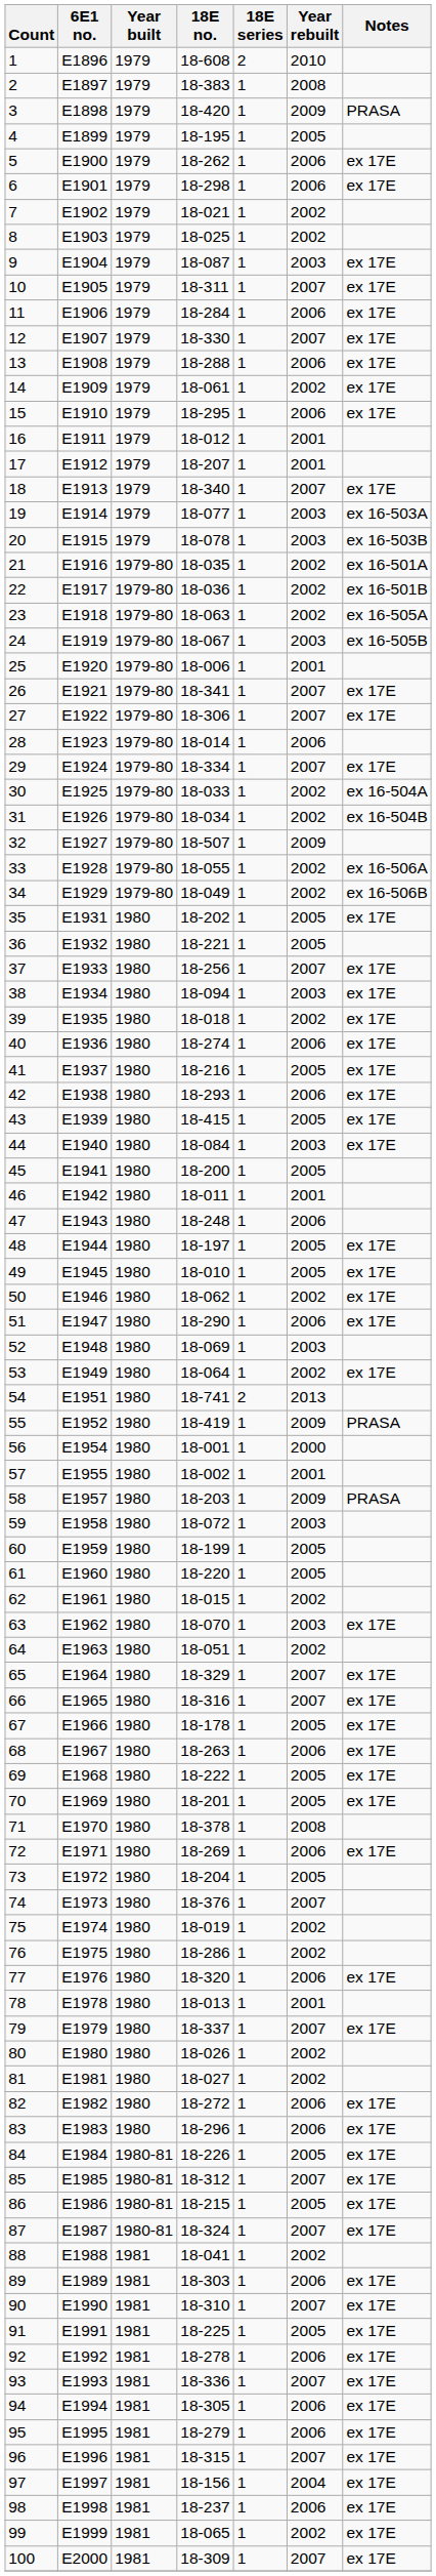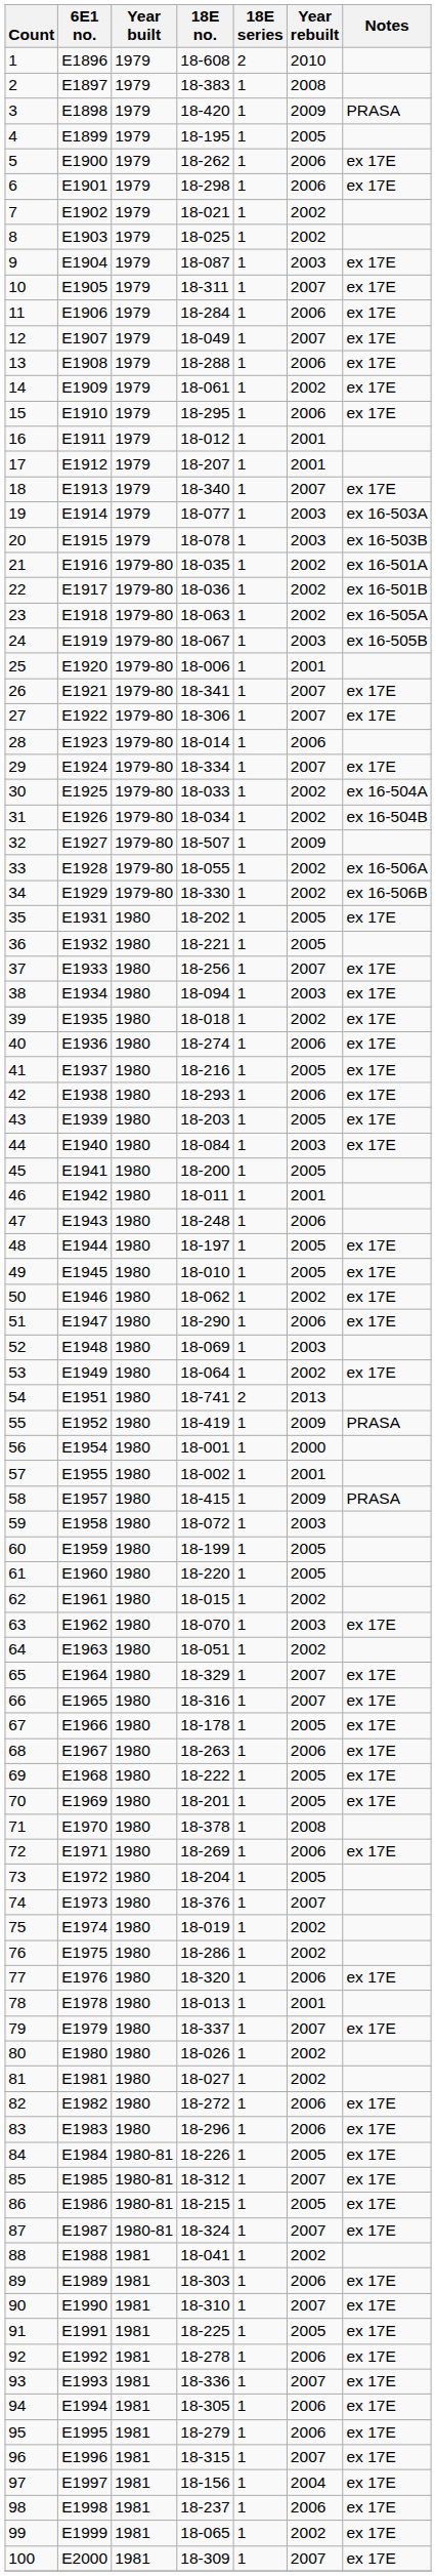 <table class="wikitable collapsible collapsed sortable" style="margin:0.5em auto; font-size:100%;">
 <tr>
 <th><br>Count</th>
 <th>6E1<br>no.</th>
 <th>Year<br>built</th>
 <th>18E<br>no.</th>
 <th>18E<br>series</th>
 <th>Year<br>rebuilt</th>
 <th>Notes</th>
 </tr>
 <tr>
 <td>1</td>
 <td>E1896</td>
 <td>1979</td>
 <td>18-608</td>
 <td>2</td>
 <td>2010</td>
 <td></td>
 </tr>
 <tr>
 <td>2</td>
 <td>E1897</td>
 <td>1979</td>
 <td>18-383</td>
 <td>1</td>
 <td>2008</td>
 <td></td>
 </tr>
 <tr>
 <td>3</td>
 <td>E1898</td>
 <td>1979</td>
 <td>18-420</td>
 <td>1</td>
 <td>2009</td>
 <td>PRASA</td>
 </tr>
 <tr>
 <td>4</td>
 <td>E1899</td>
 <td>1979</td>
 <td>18-195</td>
 <td>1</td>
 <td>2005</td>
 <td></td>
 </tr>
 <tr>
 <td>5</td>
 <td>E1900</td>
 <td>1979</td>
 <td>18-262</td>
 <td>1</td>
 <td>2006</td>
 <td>ex 17E</td>
 </tr>
 <tr>
 <td>6</td>
 <td>E1901</td>
 <td>1979</td>
 <td>18-298</td>
 <td>1</td>
 <td>2006</td>
 <td>ex 17E</td>
 </tr>
 <tr>
 <td>7</td>
 <td>E1902</td>
 <td>1979</td>
 <td>18-021</td>
 <td>1</td>
 <td>2002</td>
 <td></td>
 </tr>
 <tr>
 <td>8</td>
 <td>E1903</td>
 <td>1979</td>
 <td>18-025</td>
 <td>1</td>
 <td>2002</td>
 <td></td>
 </tr>
 <tr>
 <td>9</td>
 <td>E1904</td>
 <td>1979</td>
 <td>18-087</td>
 <td>1</td>
 <td>2003</td>
 <td>ex 17E</td>
 </tr>
 <tr>
 <td>10</td>
 <td>E1905</td>
 <td>1979</td>
 <td>18-311</td>
 <td>1</td>
 <td>2007</td>
 <td>ex 17E</td>
 </tr>
 <tr>
 <td>11</td>
 <td>E1906</td>
 <td>1979</td>
 <td>18-284</td>
 <td>1</td>
 <td>2006</td>
 <td>ex 17E</td>
 </tr>
 <tr>
 <td>12</td>
 <td>E1907</td>
 <td>1979</td>
-<td>18-330</td>
+<td>18-049</td>
 <td>1</td>
 <td>2007</td>
 <td>ex 17E</td>
 </tr>
 <tr>
 <td>13</td>
 <td>E1908</td>
 <td>1979</td>
 <td>18-288</td>
 <td>1</td>
 <td>2006</td>
 <td>ex 17E</td>
 </tr>
 <tr>
 <td>14</td>
 <td>E1909</td>
 <td>1979</td>
 <td>18-061</td>
 <td>1</td>
 <td>2002</td>
 <td>ex 17E</td>
 </tr>
 <tr>
 <td>15</td>
 <td>E1910</td>
 <td>1979</td>
 <td>18-295</td>
 <td>1</td>
 <td>2006</td>
 <td>ex 17E</td>
 </tr>
 <tr>
 <td>16</td>
 <td>E1911</td>
 <td>1979</td>
 <td>18-012</td>
 <td>1</td>
 <td>2001</td>
 <td></td>
 </tr>
 <tr>
 <td>17</td>
 <td>E1912</td>
 <td>1979</td>
 <td>18-207</td>
 <td>1</td>
 <td>2001</td>
 <td></td>
 </tr>
 <tr>
 <td>18</td>
 <td>E1913</td>
 <td>1979</td>
 <td>18-340</td>
 <td>1</td>
 <td>2007</td>
 <td>ex 17E</td>
 </tr>
 <tr>
 <td>19</td>
 <td>E1914</td>
 <td>1979</td>
 <td>18-077</td>
 <td>1</td>
 <td>2003</td>
 <td>ex 16-503A</td>
 </tr>
 <tr>
 <td>20</td>
 <td>E1915</td>
 <td>1979</td>
 <td>18-078</td>
 <td>1</td>
 <td>2003</td>
 <td>ex 16-503B</td>
 </tr>
 <tr>
 <td>21</td>
 <td>E1916</td>
 <td>1979-80</td>
 <td>18-035</td>
 <td>1</td>
 <td>2002</td>
 <td>ex 16-501A</td>
 </tr>
 <tr>
 <td>22</td>
 <td>E1917</td>
 <td>1979-80</td>
 <td>18-036</td>
 <td>1</td>
 <td>2002</td>
 <td>ex 16-501B</td>
 </tr>
 <tr>
 <td>23</td>
 <td>E1918</td>
 <td>1979-80</td>
 <td>18-063</td>
 <td>1</td>
 <td>2002</td>
 <td>ex 16-505A</td>
 </tr>
 <tr>
 <td>24</td>
 <td>E1919</td>
 <td>1979-80</td>
 <td>18-067</td>
 <td>1</td>
 <td>2003</td>
 <td>ex 16-505B</td>
 </tr>
 <tr>
 <td>25</td>
 <td>E1920</td>
 <td>1979-80</td>
 <td>18-006</td>
 <td>1</td>
 <td>2001</td>
 <td></td>
 </tr>
 <tr>
 <td>26</td>
 <td>E1921</td>
 <td>1979-80</td>
 <td>18-341</td>
 <td>1</td>
 <td>2007</td>
 <td>ex 17E</td>
 </tr>
 <tr>
 <td>27</td>
 <td>E1922</td>
 <td>1979-80</td>
 <td>18-306</td>
 <td>1</td>
 <td>2007</td>
 <td>ex 17E</td>
 </tr>
 <tr>
 <td>28</td>
 <td>E1923</td>
 <td>1979-80</td>
 <td>18-014</td>
 <td>1</td>
 <td>2006</td>
 <td></td>
 </tr>
 <tr>
 <td>29</td>
 <td>E1924</td>
 <td>1979-80</td>
 <td>18-334</td>
 <td>1</td>
 <td>2007</td>
 <td>ex 17E</td>
 </tr>
 <tr>
 <td>30</td>
 <td>E1925</td>
 <td>1979-80</td>
 <td>18-033</td>
 <td>1</td>
 <td>2002</td>
 <td>ex 16-504A</td>
 </tr>
 <tr>
 <td>31</td>
 <td>E1926</td>
 <td>1979-80</td>
 <td>18-034</td>
 <td>1</td>
 <td>2002</td>
 <td>ex 16-504B</td>
 </tr>
 <tr>
 <td>32</td>
 <td>E1927</td>
 <td>1979-80</td>
 <td>18-507</td>
 <td>1</td>
 <td>2009</td>
 <td></td>
 </tr>
 <tr>
 <td>33</td>
 <td>E1928</td>
 <td>1979-80</td>
 <td>18-055</td>
 <td>1</td>
 <td>2002</td>
 <td>ex 16-506A</td>
 </tr>
 <tr>
 <td>34</td>
 <td>E1929</td>
 <td>1979-80</td>
-<td>18-049</td>
+<td>18-330</td>
 <td>1</td>
 <td>2002</td>
 <td>ex 16-506B</td>
 </tr>
 <tr>
 <td>35</td>
 <td>E1931</td>
 <td>1980</td>
 <td>18-202</td>
 <td>1</td>
 <td>2005</td>
 <td>ex 17E</td>
 </tr>
 <tr>
 <td>36</td>
 <td>E1932</td>
 <td>1980</td>
 <td>18-221</td>
 <td>1</td>
 <td>2005</td>
 <td></td>
 </tr>
 <tr>
 <td>37</td>
 <td>E1933</td>
 <td>1980</td>
 <td>18-256</td>
 <td>1</td>
 <td>2007</td>
 <td>ex 17E</td>
 </tr>
 <tr>
 <td>38</td>
 <td>E1934</td>
 <td>1980</td>
 <td>18-094</td>
 <td>1</td>
 <td>2003</td>
 <td>ex 17E</td>
 </tr>
 <tr>
 <td>39</td>
 <td>E1935</td>
 <td>1980</td>
 <td>18-018</td>
 <td>1</td>
 <td>2002</td>
 <td>ex 17E</td>
 </tr>
 <tr>
 <td>40</td>
 <td>E1936</td>
 <td>1980</td>
 <td>18-274</td>
 <td>1</td>
 <td>2006</td>
 <td>ex 17E</td>
 </tr>
 <tr>
 <td>41</td>
 <td>E1937</td>
 <td>1980</td>
 <td>18-216</td>
 <td>1</td>
 <td>2005</td>
 <td>ex 17E</td>
 </tr>
 <tr>
 <td>42</td>
 <td>E1938</td>
 <td>1980</td>
 <td>18-293</td>
 <td>1</td>
 <td>2006</td>
 <td>ex 17E</td>
 </tr>
 <tr>
 <td>43</td>
 <td>E1939</td>
 <td>1980</td>
-<td>18-415</td>
+<td>18-203</td>
 <td>1</td>
 <td>2005</td>
 <td>ex 17E</td>
 </tr>
 <tr>
 <td>44</td>
 <td>E1940</td>
 <td>1980</td>
 <td>18-084</td>
 <td>1</td>
 <td>2003</td>
 <td>ex 17E</td>
 </tr>
 <tr>
 <td>45</td>
 <td>E1941</td>
 <td>1980</td>
 <td>18-200</td>
 <td>1</td>
 <td>2005</td>
 <td></td>
 </tr>
 <tr>
 <td>46</td>
 <td>E1942</td>
 <td>1980</td>
 <td>18-011</td>
 <td>1</td>
 <td>2001</td>
 <td></td>
 </tr>
 <tr>
 <td>47</td>
 <td>E1943</td>
 <td>1980</td>
 <td>18-248</td>
 <td>1</td>
 <td>2006</td>
 <td></td>
 </tr>
 <tr>
 <td>48</td>
 <td>E1944</td>
 <td>1980</td>
 <td>18-197</td>
 <td>1</td>
 <td>2005</td>
 <td>ex 17E</td>
 </tr>
 <tr>
 <td>49</td>
 <td>E1945</td>
 <td>1980</td>
 <td>18-010</td>
 <td>1</td>
 <td>2005</td>
 <td>ex 17E</td>
 </tr>
 <tr>
 <td>50</td>
 <td>E1946</td>
 <td>1980</td>
 <td>18-062</td>
 <td>1</td>
 <td>2002</td>
 <td>ex 17E</td>
 </tr>
 <tr>
 <td>51</td>
 <td>E1947</td>
 <td>1980</td>
 <td>18-290</td>
 <td>1</td>
 <td>2006</td>
 <td>ex 17E</td>
 </tr>
 <tr>
 <td>52</td>
 <td>E1948</td>
 <td>1980</td>
 <td>18-069</td>
 <td>1</td>
 <td>2003</td>
 <td></td>
 </tr>
 <tr>
 <td>53</td>
 <td>E1949</td>
 <td>1980</td>
 <td>18-064</td>
 <td>1</td>
 <td>2002</td>
 <td>ex 17E</td>
 </tr>
 <tr>
 <td>54</td>
 <td>E1951</td>
 <td>1980</td>
 <td>18-741</td>
 <td>2</td>
 <td>2013</td>
 <td></td>
 </tr>
 <tr>
 <td>55</td>
 <td>E1952</td>
 <td>1980</td>
 <td>18-419</td>
 <td>1</td>
 <td>2009</td>
 <td>PRASA</td>
 </tr>
 <tr>
 <td>56</td>
 <td>E1954</td>
 <td>1980</td>
 <td>18-001</td>
 <td>1</td>
 <td>2000</td>
 <td></td>
 </tr>
 <tr>
 <td>57</td>
 <td>E1955</td>
 <td>1980</td>
 <td>18-002</td>
 <td>1</td>
 <td>2001</td>
 <td></td>
 </tr>
 <tr>
 <td>58</td>
 <td>E1957</td>
 <td>1980</td>
-<td>18-203</td>
+<td>18-415</td>
 <td>1</td>
 <td>2009</td>
 <td>PRASA</td>
 </tr>
 <tr>
 <td>59</td>
 <td>E1958</td>
 <td>1980</td>
 <td>18-072</td>
 <td>1</td>
 <td>2003</td>
 <td></td>
 </tr>
 <tr>
 <td>60</td>
 <td>E1959</td>
 <td>1980</td>
 <td>18-199</td>
 <td>1</td>
 <td>2005</td>
 <td></td>
 </tr>
 <tr>
 <td>61</td>
 <td>E1960</td>
 <td>1980</td>
 <td>18-220</td>
 <td>1</td>
 <td>2005</td>
 <td></td>
 </tr>
 <tr>
 <td>62</td>
 <td>E1961</td>
 <td>1980</td>
 <td>18-015</td>
 <td>1</td>
 <td>2002</td>
 <td></td>
 </tr>
 <tr>
 <td>63</td>
 <td>E1962</td>
 <td>1980</td>
 <td>18-070</td>
 <td>1</td>
 <td>2003</td>
 <td>ex 17E</td>
 </tr>
 <tr>
 <td>64</td>
 <td>E1963</td>
 <td>1980</td>
 <td>18-051</td>
 <td>1</td>
 <td>2002</td>
 <td></td>
 </tr>
 <tr>
 <td>65</td>
 <td>E1964</td>
 <td>1980</td>
 <td>18-329</td>
 <td>1</td>
 <td>2007</td>
 <td>ex 17E</td>
 </tr>
 <tr>
 <td>66</td>
 <td>E1965</td>
 <td>1980</td>
 <td>18-316</td>
 <td>1</td>
 <td>2007</td>
 <td>ex 17E</td>
 </tr>
 <tr>
 <td>67</td>
 <td>E1966</td>
 <td>1980</td>
 <td>18-178</td>
 <td>1</td>
 <td>2005</td>
 <td>ex 17E</td>
 </tr>
 <tr>
 <td>68</td>
 <td>E1967</td>
 <td>1980</td>
 <td>18-263</td>
 <td>1</td>
 <td>2006</td>
 <td>ex 17E</td>
 </tr>
 <tr>
 <td>69</td>
 <td>E1968</td>
 <td>1980</td>
 <td>18-222</td>
 <td>1</td>
 <td>2005</td>
 <td>ex 17E</td>
 </tr>
 <tr>
 <td>70</td>
 <td>E1969</td>
 <td>1980</td>
 <td>18-201</td>
 <td>1</td>
 <td>2005</td>
 <td>ex 17E</td>
 </tr>
 <tr>
 <td>71</td>
 <td>E1970</td>
 <td>1980</td>
 <td>18-378</td>
 <td>1</td>
 <td>2008</td>
 <td></td>
 </tr>
 <tr>
 <td>72</td>
 <td>E1971</td>
 <td>1980</td>
 <td>18-269</td>
 <td>1</td>
 <td>2006</td>
 <td>ex 17E</td>
 </tr>
 <tr>
 <td>73</td>
 <td>E1972</td>
 <td>1980</td>
 <td>18-204</td>
 <td>1</td>
 <td>2005</td>
 <td></td>
 </tr>
 <tr>
 <td>74</td>
 <td>E1973</td>
 <td>1980</td>
 <td>18-376</td>
 <td>1</td>
 <td>2007</td>
 <td></td>
 </tr>
 <tr>
 <td>75</td>
 <td>E1974</td>
 <td>1980</td>
 <td>18-019</td>
 <td>1</td>
 <td>2002</td>
 <td></td>
 </tr>
 <tr>
 <td>76</td>
 <td>E1975</td>
 <td>1980</td>
 <td>18-286</td>
 <td>1</td>
 <td>2002</td>
 <td></td>
 </tr>
 <tr>
 <td>77</td>
 <td>E1976</td>
 <td>1980</td>
 <td>18-320</td>
 <td>1</td>
 <td>2006</td>
 <td>ex 17E</td>
 </tr>
 <tr>
 <td>78</td>
 <td>E1978</td>
 <td>1980</td>
 <td>18-013</td>
 <td>1</td>
 <td>2001</td>
 <td></td>
 </tr>
 <tr>
 <td>79</td>
 <td>E1979</td>
 <td>1980</td>
 <td>18-337</td>
 <td>1</td>
 <td>2007</td>
 <td>ex 17E</td>
 </tr>
 <tr>
 <td>80</td>
 <td>E1980</td>
 <td>1980</td>
 <td>18-026</td>
 <td>1</td>
 <td>2002</td>
 <td></td>
 </tr>
 <tr>
 <td>81</td>
 <td>E1981</td>
 <td>1980</td>
 <td>18-027</td>
 <td>1</td>
 <td>2002</td>
 <td></td>
 </tr>
 <tr>
 <td>82</td>
 <td>E1982</td>
 <td>1980</td>
 <td>18-272</td>
 <td>1</td>
 <td>2006</td>
 <td>ex 17E</td>
 </tr>
 <tr>
 <td>83</td>
 <td>E1983</td>
 <td>1980</td>
 <td>18-296</td>
 <td>1</td>
 <td>2006</td>
 <td>ex 17E</td>
 </tr>
 <tr>
 <td>84</td>
 <td>E1984</td>
 <td>1980-81</td>
 <td>18-226</td>
 <td>1</td>
 <td>2005</td>
 <td>ex 17E</td>
 </tr>
 <tr>
 <td>85</td>
 <td>E1985</td>
 <td>1980-81</td>
 <td>18-312</td>
 <td>1</td>
 <td>2007</td>
 <td>ex 17E</td>
 </tr>
 <tr>
 <td>86</td>
 <td>E1986</td>
 <td>1980-81</td>
 <td>18-215</td>
 <td>1</td>
 <td>2005</td>
 <td>ex 17E</td>
 </tr>
 <tr>
 <td>87</td>
 <td>E1987</td>
 <td>1980-81</td>
 <td>18-324</td>
 <td>1</td>
 <td>2007</td>
 <td>ex 17E</td>
 </tr>
 <tr>
 <td>88</td>
 <td>E1988</td>
 <td>1981</td>
 <td>18-041</td>
 <td>1</td>
 <td>2002</td>
 <td></td>
 </tr>
 <tr>
 <td>89</td>
 <td>E1989</td>
 <td>1981</td>
 <td>18-303</td>
 <td>1</td>
 <td>2006</td>
 <td>ex 17E</td>
 </tr>
 <tr>
 <td>90</td>
 <td>E1990</td>
 <td>1981</td>
 <td>18-310</td>
 <td>1</td>
 <td>2007</td>
 <td>ex 17E</td>
 </tr>
 <tr>
 <td>91</td>
 <td>E1991</td>
 <td>1981</td>
 <td>18-225</td>
 <td>1</td>
 <td>2005</td>
 <td>ex 17E</td>
 </tr>
 <tr>
 <td>92</td>
 <td>E1992</td>
 <td>1981</td>
 <td>18-278</td>
 <td>1</td>
 <td>2006</td>
 <td>ex 17E</td>
 </tr>
 <tr>
 <td>93</td>
 <td>E1993</td>
 <td>1981</td>
 <td>18-336</td>
 <td>1</td>
 <td>2007</td>
 <td>ex 17E</td>
 </tr>
 <tr>
 <td>94</td>
 <td>E1994</td>
 <td>1981</td>
 <td>18-305</td>
 <td>1</td>
 <td>2006</td>
 <td>ex 17E</td>
 </tr>
 <tr>
 <td>95</td>
 <td>E1995</td>
 <td>1981</td>
 <td>18-279</td>
 <td>1</td>
 <td>2006</td>
 <td>ex 17E</td>
 </tr>
 <tr>
 <td>96</td>
 <td>E1996</td>
 <td>1981</td>
 <td>18-315</td>
 <td>1</td>
 <td>2007</td>
 <td>ex 17E</td>
 </tr>
 <tr>
 <td>97</td>
 <td>E1997</td>
 <td>1981</td>
 <td>18-156</td>
 <td>1</td>
 <td>2004</td>
 <td>ex 17E</td>
 </tr>
 <tr>
 <td>98</td>
 <td>E1998</td>
 <td>1981</td>
 <td>18-237</td>
 <td>1</td>
 <td>2006</td>
 <td>ex 17E</td>
 </tr>
 <tr>
 <td>99</td>
 <td>E1999</td>
 <td>1981</td>
 <td>18-065</td>
 <td>1</td>
 <td>2002</td>
 <td>ex 17E</td>
 </tr>
 <tr>
 <td>100</td>
 <td>E2000</td>
 <td>1981</td>
 <td>18-309</td>
 <td>1</td>
 <td>2007</td>
 <td>ex 17E</td>
 </tr>
 <tr>
 </tr>
 </table>
